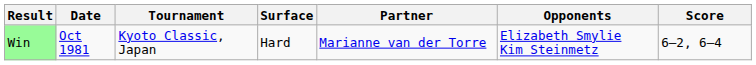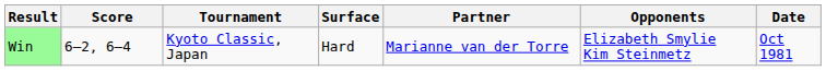 <table class="sortable wikitable">
 <tr>
 <th>Result</th>
-<th style="width:55px">Date</th>
+<th style="width:90px" class="unsortable">Score</th>
 <th style="width:140px">Tournament</th>
 <th style="width:50px">Surface</th>
 <th style="width:180px">Partner</th>
 <th style="width:160px">Opponents</th>
-<th style="width:90px" class="unsortable">Score</th>
+<th style="width:55px">Date</th>
 </tr>
 <tr>
 <td style="background:#98fb98;">Win</td>
-<td><a href='#'>Oct 1981</a></td>
+<td>6–2, 6–4</td>
 <td><a href='#'>Kyoto Classic</a>, Japan</td>
 <td>Hard</td>
 <td> <a href='#'>Marianne van der Torre</a></td>
 <td> <a href='#'>Elizabeth Smylie</a> <br>  <a href='#'>Kim Steinmetz</a></td>
-<td>6–2, 6–4</td>
+<td><a href='#'>Oct 1981</a></td>
 </tr>
 </table>
